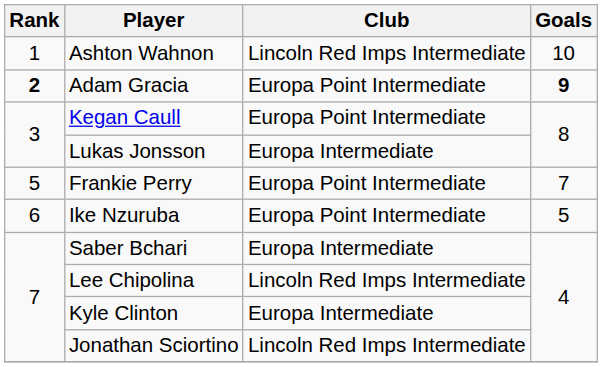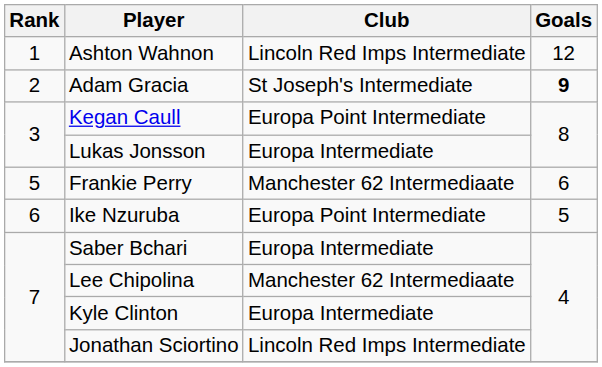 <table class="wikitable" style="text-align:center">
 <tr>
 <th>Rank</th>
 <th>Player</th>
 <th>Club</th>
 <th>Goals</th>
 </tr>
 <tr>
 <td rowspan=1>1</td>
 <td align="left"> Ashton Wahnon</td>
 <td align="left">Lincoln Red Imps Intermediate</td>
-<td rowspan=1>10</td>
+<td rowspan=1>12</td>
 </tr>
 <tr>
-<td rowspan=1><strong>2</strong></td>
+<td rowspan=1>2</td>
 <td align="left"> Adam Gracia</td>
-<td align="left">Europa Point Intermediate</td>
+<td align="left">St Joseph's Intermediate</td>
 <td rowspan=1><strong>9</strong></td>
 </tr>
 <tr>
 <td rowspan=2>3</td>
 <td align="left"> <a href='#'>Kegan Caull</a></td>
 <td align="left">Europa Point Intermediate</td>
 <td rowspan=2>8</td>
 </tr>
 <tr>
 <td align="left"> Lukas Jonsson</td>
 <td align="left">Europa Intermediate</td>
 </tr>
 <tr>
 <td rowspan=1>5</td>
 <td align="left"> Frankie Perry</td>
-<td align="left">Europa Point Intermediate</td>
-<td rowspan=1>7</td>
+<td align="left">Manchester 62 Intermediaate</td>
+<td rowspan=1>6</td>
 </tr>
 <tr>
 <td rowspan=1>6</td>
 <td align="left"> Ike Nzuruba</td>
 <td align="left">Europa Point Intermediate</td>
 <td rowspan=1>5</td>
 </tr>
 <tr>
 <td rowspan=4>7</td>
 <td align="left"> Saber Bchari</td>
 <td align="left">Europa Intermediate</td>
 <td rowspan=4>4</td>
 </tr>
 <tr>
 <td align="left"> Lee Chipolina</td>
-<td align="left">Lincoln Red Imps Intermediate</td>
+<td align="left">Manchester 62 Intermediaate</td>
 </tr>
 <tr>
 <td align="left"> Kyle Clinton</td>
 <td align="left">Europa Intermediate</td>
 </tr>
 <tr>
 <td align="left"> Jonathan Sciortino</td>
 <td align="left">Lincoln Red Imps Intermediate</td>
 </tr>
 <tr>
 </tr>
 </table>
